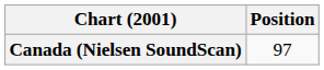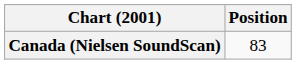 <table class="wikitable plainrowheaders">
 <tr>
 <th>Chart (2001)</th>
 <th>Position</th>
 </tr>
 <tr>
 <th scope="row">Canada (Nielsen SoundScan)</th>
-<td align="center">97</td>
+<td align="center">83</td>
 </tr>
 </table>
